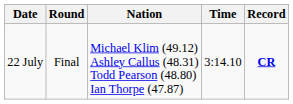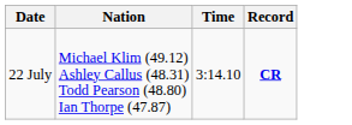 <table class="wikitable" style="text-align:center">
 <tr>
 <th>Date</th>
-<th>Round</th>
 <th>Nation</th>
 <th>Time</th>
 <th>Record</th>
 </tr>
 <tr>
 <td>22 July</td>
-<td>Final</td>
 <td align="left"><br><a href='#'>Michael Klim</a> (49.12)<br> <a href='#'>Ashley Callus</a> (48.31)<br> <a href='#'>Todd Pearson</a> (48.80)<br> <a href='#'>Ian Thorpe</a> (47.87)</td>
 <td>3:14.10</td>
 <td><strong><a href='#'>CR</a></strong></td>
 </tr>
 </table>
